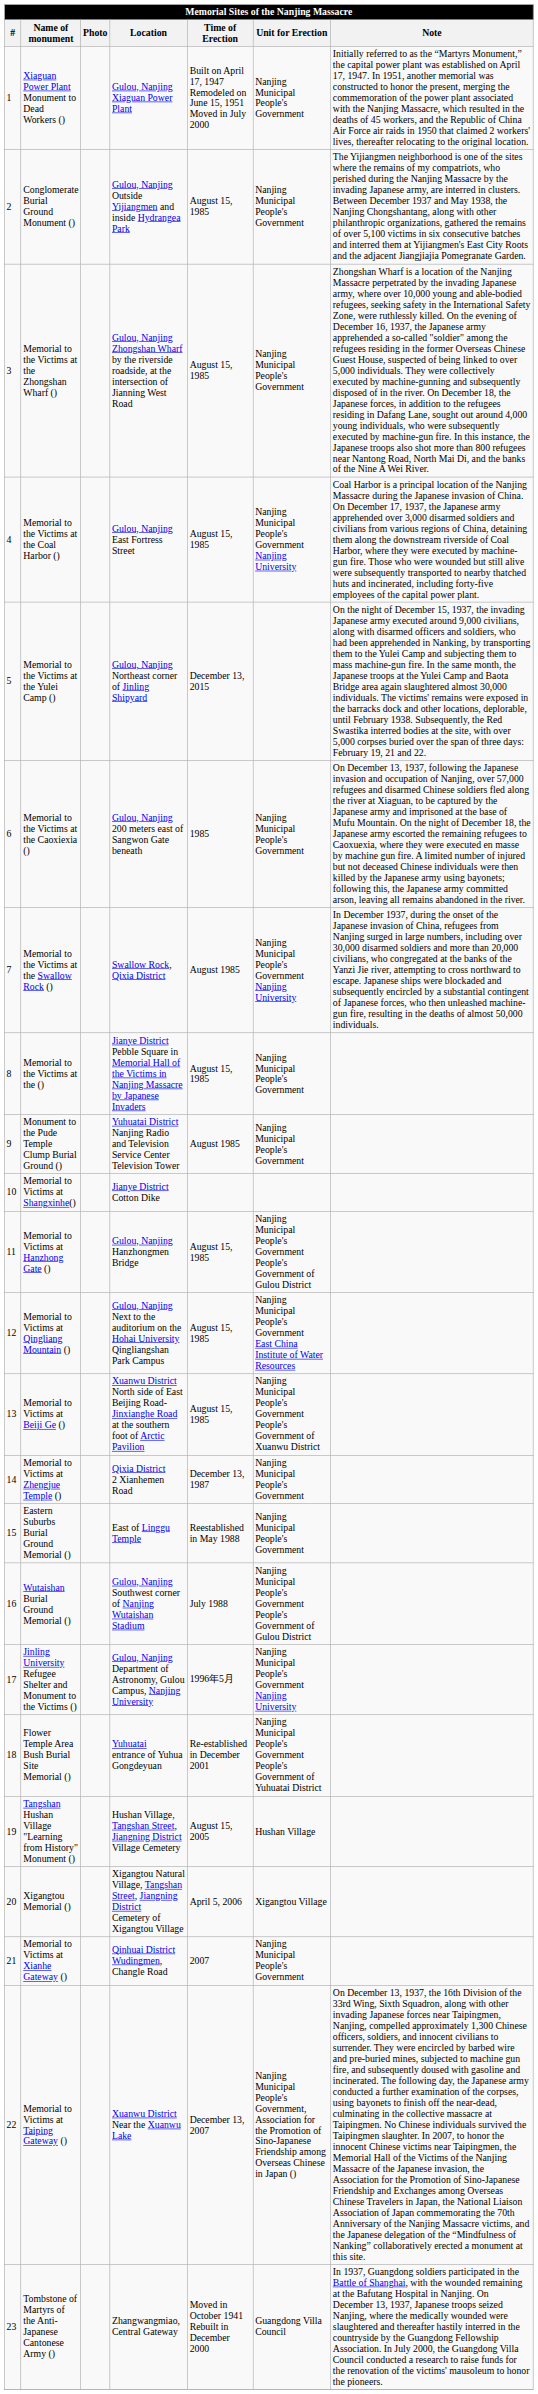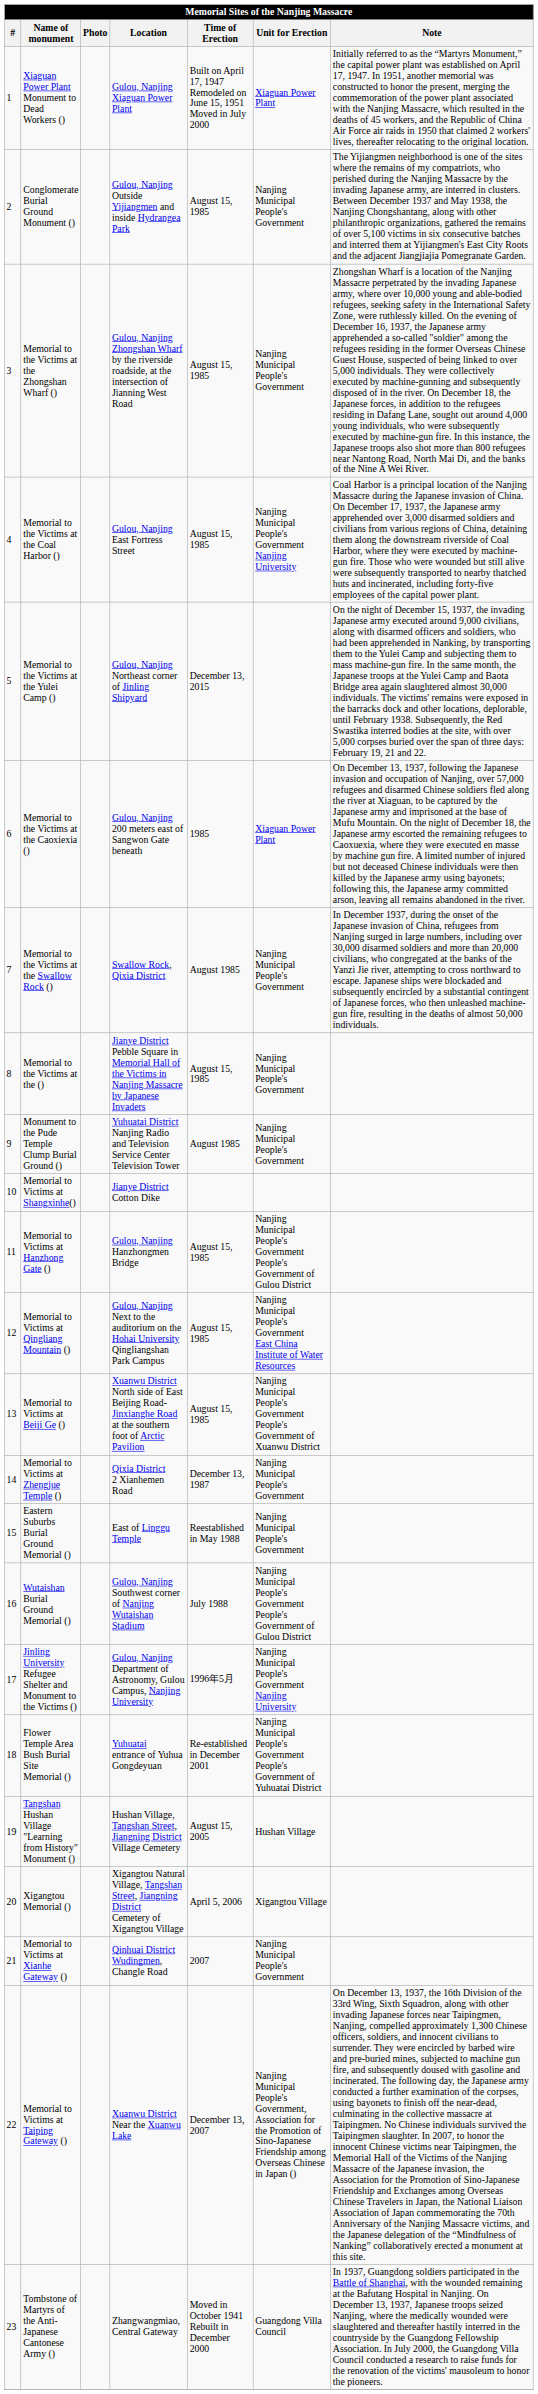 <table class="wikitable">
 <tr style="background:black">
 <td style="text-align:center; color:white" colspan=11><strong>Memorial Sites of the Nanjing Massacre</strong></td>
 </tr>
 <tr>
 <th style="text-align:center" width=20>#</th>
 <th style="text-align:center" width=80>Name of monument</th>
 <th style="text-align:center">Photo</th>
 <th style="text-align:center" width=120>Location</th>
 <th style="text-align:center" width=100>Time of Erection</th>
 <th style="text-align:center" width=120>Unit for Erection</th>
 <th style="text-align:center">Note</th>
 </tr>
 <tr>
 <td>1</td>
 <td><a href='#'>Xiaguan Power Plant</a> Monument to Dead Workers ()</td>
 <td></td>
 <td><a href='#'>Gulou, Nanjing</a><br><a href='#'>Xiaguan Power Plant</a></td>
 <td>Built on April 17, 1947<br>Remodeled on June 15, 1951<br>Moved in July 2000</td>
-<td>Nanjing Municipal People's Government</td>
+<td><a href='#'>Xiaguan Power Plant</a></td>
 <td>Initially referred to as the “Martyrs Monument,” the capital power plant was established on April 17, 1947. In 1951, another memorial was constructed to honor the present, merging the commemoration of the power plant associated with the Nanjing Massacre, which resulted in the deaths of 45 workers, and the Republic of China Air Force air raids in 1950 that claimed 2 workers' lives, thereafter relocating to the original location.</td>
 </tr>
 <tr>
 <td>2</td>
 <td> Conglomerate Burial Ground Monument ()</td>
 <td></td>
 <td><a href='#'>Gulou, Nanjing</a><br>Outside <a href='#'>Yijiangmen</a> and inside <a href='#'>Hydrangea Park</a></td>
 <td>August 15, 1985</td>
 <td>Nanjing Municipal People's Government</td>
 <td>The Yijiangmen neighborhood is one of the sites where the remains of my compatriots, who perished during the Nanjing Massacre by the invading Japanese army, are interred in clusters. Between December 1937 and May 1938, the Nanjing Chongshantang, along with other philanthropic organizations, gathered the remains of over 5,100 victims in six consecutive batches and interred them at Yijiangmen's East City Roots and the adjacent Jiangjiajia Pomegranate Garden. </td>
 </tr>
 <tr>
 <td>3</td>
 <td>Memorial to the Victims at the Zhongshan Wharf ()</td>
 <td></td>
 <td><a href='#'>Gulou, Nanjing</a><br><a href='#'>Zhongshan Wharf</a> by the riverside roadside, at the intersection of Jianning West Road</td>
 <td>August 15, 1985</td>
 <td>Nanjing Municipal People's Government</td>
 <td>Zhongshan Wharf is a location of the Nanjing Massacre perpetrated by the invading Japanese army, where over 10,000 young and able-bodied refugees, seeking safety in the International Safety Zone, were ruthlessly killed. On the evening of December 16, 1937, the Japanese army apprehended a so-called "soldier" among the refugees residing in the former Overseas Chinese Guest House, suspected of being linked to over 5,000 individuals. They were collectively executed by machine-gunning and subsequently disposed of in the river. On December 18, the Japanese forces, in addition to the refugees residing in Dafang Lane, sought out around 4,000 young individuals, who were subsequently executed by machine-gun fire. In this instance, the Japanese troops also shot more than 800 refugees near Nantong Road, North Mai Di, and the banks of the Nine A Wei River. </td>
 </tr>
 <tr>
 <td>4</td>
 <td>Memorial to the Victims at the Coal Harbor ()</td>
 <td></td>
 <td><a href='#'>Gulou, Nanjing</a><br>East Fortress Street</td>
 <td>August 15, 1985</td>
 <td>Nanjing Municipal People's Government<br> <a href='#'>Nanjing University</a></td>
 <td>Coal Harbor is a principal location of the Nanjing Massacre during the Japanese invasion of China. On December 17, 1937, the Japanese army apprehended over 3,000 disarmed soldiers and civilians from various regions of China, detaining them along the downstream riverside of Coal Harbor, where they were executed by machine-gun fire. Those who were wounded but still alive were subsequently transported to nearby thatched huts and incinerated, including forty-five employees of the capital power plant.</td>
 </tr>
 <tr>
 <td>5</td>
 <td>Memorial to the Victims at the Yulei Camp ()</td>
 <td></td>
 <td><a href='#'>Gulou, Nanjing</a><br>Northeast corner of <a href='#'>Jinling Shipyard</a></td>
 <td>December 13, 2015</td>
 <td></td>
 <td>On the night of December 15, 1937, the invading Japanese army executed around 9,000 civilians, along with disarmed officers and soldiers, who had been apprehended in Nanking, by transporting them to the Yulei Camp and subjecting them to mass machine-gun fire. In the same month, the Japanese troops at the Yulei Camp and Baota Bridge area again slaughtered almost 30,000 individuals. The victims' remains were exposed in the barracks dock and other locations, deplorable, until February 1938. Subsequently, the Red Swastika interred bodies at the site, with over 5,000 corpses buried over the span of three days: February 19, 21 and 22.</td>
 </tr>
 <tr>
 <td>6</td>
 <td>Memorial to the Victims at the Caoxiexia ()</td>
 <td></td>
 <td><a href='#'>Gulou, Nanjing</a><br>200 meters east of Sangwon Gate beneath <br></td>
 <td>1985</td>
-<td>Nanjing Municipal People's Government</td>
+<td><a href='#'>Xiaguan Power Plant</a></td>
 <td>On December 13, 1937, following the Japanese invasion and occupation of Nanjing, over 57,000 refugees and disarmed Chinese soldiers fled along the river at Xiaguan, to be captured by the Japanese army and imprisoned at the base of Mufu Mountain. On the night of December 18, the Japanese army escorted the remaining refugees to Caoxuexia, where they were executed en masse by machine gun fire. A limited number of injured but not deceased Chinese individuals were then killed by the Japanese army using bayonets; following this, the Japanese army committed arson, leaving all remains abandoned in the river.</td>
 </tr>
 <tr>
 <td>7</td>
 <td>Memorial to the Victims at the <a href='#'>Swallow Rock</a> ()</td>
 <td></td>
 <td><a href='#'>Swallow Rock</a>, <a href='#'>Qixia District</a><br></td>
 <td>August 1985</td>
-<td>Nanjing Municipal People's Government<br> <a href='#'>Nanjing University</a></td>
+<td>Nanjing Municipal People's Government</td>
 <td>In December 1937, during the onset of the Japanese invasion of China, refugees from Nanjing surged in large numbers, including over 30,000 disarmed soldiers and more than 20,000 civilians, who congregated at the banks of the Yanzi Jie river, attempting to cross northward to escape. Japanese ships were blockaded and subsequently encircled by a substantial contingent of Japanese forces, who then unleashed machine-gun fire, resulting in the deaths of almost 50,000 individuals.</td>
 </tr>
 <tr>
 <td>8</td>
 <td>Memorial to the Victims at the  ()</td>
 <td></td>
 <td><a href='#'>Jianye District</a><br>Pebble Square in <a href='#'>Memorial Hall of the Victims in Nanjing Massacre by Japanese Invaders</a></td>
 <td>August 15, 1985</td>
 <td>Nanjing Municipal People's Government</td>
 <td></td>
 </tr>
 <tr>
 <td>9</td>
 <td>Monument to the Pude Temple Clump Burial Ground ()</td>
 <td></td>
 <td><a href='#'>Yuhuatai District</a><br>Nanjing Radio and Television Service Center Television Tower</td>
 <td>August 1985</td>
 <td>Nanjing Municipal People's Government</td>
 <td></td>
 </tr>
 <tr>
 <td>10</td>
 <td>Memorial to Victims at <a href='#'>Shangxinhe</a>()</td>
 <td></td>
 <td><a href='#'>Jianye District</a><br>Cotton Dike</td>
 <td></td>
 <td></td>
 <td></td>
 </tr>
 <tr>
 <td>11</td>
 <td>Memorial to Victims at <a href='#'>Hanzhong Gate</a> ()</td>
 <td></td>
 <td><a href='#'>Gulou, Nanjing</a><br>Hanzhongmen Bridge</td>
 <td>August 15, 1985</td>
 <td>Nanjing Municipal People's Government<br>People's Government of Gulou District</td>
 <td></td>
 </tr>
 <tr>
 <td>12</td>
 <td>Memorial to Victims at <a href='#'>Qingliang Mountain</a> ()</td>
 <td></td>
 <td><a href='#'>Gulou, Nanjing</a><br>Next to the auditorium on the <a href='#'>Hohai University</a> Qingliangshan Park Campus</td>
 <td>August 15, 1985</td>
 <td>Nanjing Municipal People's Government<br><a href='#'>East China Institute of Water Resources</a></td>
 <td></td>
 </tr>
 <tr>
 <td>13</td>
 <td>Memorial to Victims at <a href='#'>Beiji Ge</a> ()</td>
 <td></td>
 <td><a href='#'>Xuanwu District</a><br>North side of East Beijing Road-<a href='#'>Jinxianghe Road</a> at the southern foot of <a href='#'>Arctic Pavilion</a><br><small></small></td>
 <td>August 15, 1985</td>
 <td>Nanjing Municipal People's Government<br>People's Government of Xuanwu District</td>
 <td></td>
 </tr>
 <tr>
 <td>14</td>
 <td>Memorial to Victims at <a href='#'>Zhengjue Temple</a> ()</td>
 <td></td>
 <td><a href='#'>Qixia District</a><br>2 Xianhemen Road<br><small></small></td>
 <td>December 13, 1987</td>
 <td>Nanjing Municipal People's Government</td>
 <td></td>
 </tr>
 <tr>
 <td>15</td>
 <td>Eastern Suburbs Burial Ground Memorial ()</td>
 <td></td>
 <td>East of <a href='#'>Linggu Temple</a><br></td>
 <td>Reestablished in May 1988</td>
 <td>Nanjing Municipal People's Government</td>
 <td></td>
 </tr>
 <tr>
 <td>16</td>
 <td><a href='#'>Wutaishan</a> Burial Ground Memorial ()</td>
 <td></td>
 <td><a href='#'>Gulou, Nanjing</a><br>Southwest corner of <a href='#'>Nanjing Wutaishan Stadium</a></td>
 <td>July 1988</td>
 <td>Nanjing Municipal People's Government<br>People's Government of Gulou District</td>
 <td></td>
 </tr>
 <tr>
 <td>17</td>
 <td><a href='#'>Jinling University</a> Refugee Shelter and Monument to the Victims ()</td>
 <td></td>
 <td><a href='#'>Gulou, Nanjing</a><br>Department of Astronomy, Gulou Campus, <a href='#'>Nanjing University</a></td>
 <td>1996年5月</td>
 <td>Nanjing Municipal People's Government<br> <a href='#'>Nanjing University</a></td>
 <td></td>
 </tr>
 <tr>
 <td>18</td>
 <td>Flower Temple Area Bush Burial Site Memorial ()</td>
 <td></td>
 <td><a href='#'>Yuhuatai</a><br>entrance of Yuhua Gongdeyuan<br></td>
 <td>Re-established in December 2001</td>
 <td>Nanjing Municipal People's Government<br>People's Government of Yuhuatai District</td>
 <td></td>
 </tr>
 <tr>
 <td>19</td>
 <td><a href='#'>Tangshan</a> Hushan Village "Learning from History" Monument ()</td>
 <td></td>
 <td>Hushan Village, <a href='#'>Tangshan Street</a>, <a href='#'>Jiangning District</a> <br>Village Cemetery</td>
 <td>August 15, 2005</td>
 <td>Hushan Village</td>
 <td></td>
 </tr>
 <tr>
 <td>20</td>
 <td>Xigangtou Memorial ()</td>
 <td></td>
 <td>Xigangtou Natural Village, <a href='#'>Tangshan Street</a>, <a href='#'>Jiangning District</a> <br>Cemetery of Xigangtou Village</td>
 <td>April 5, 2006</td>
 <td>Xigangtou Village</td>
 <td></td>
 </tr>
 <tr>
 <td>21</td>
 <td>Memorial to Victims at <a href='#'>Xianhe Gateway</a> ()</td>
 <td></td>
 <td><a href='#'>Qinhuai District</a><br><a href='#'>Wudingmen</a>, Changle Road</td>
 <td>2007</td>
 <td>Nanjing Municipal People's Government</td>
 <td></td>
 </tr>
 <tr>
 <td>22</td>
 <td>Memorial to Victims at <a href='#'>Taiping Gateway</a> ()</td>
 <td></td>
 <td><a href='#'>Xuanwu District</a><br>Near the <a href='#'>Xuanwu Lake</a><br></td>
 <td>December 13, 2007</td>
 <td>Nanjing Municipal People's Government, Association for the Promotion of Sino-Japanese Friendship among Overseas Chinese in Japan ()</td>
 <td>On December 13, 1937, the 16th Division of the 33rd Wing, Sixth Squadron, along with other invading Japanese forces near Taipingmen, Nanjing, compelled approximately 1,300 Chinese officers, soldiers, and innocent civilians to surrender. They were encircled by barbed wire and pre-buried mines, subjected to machine gun fire, and subsequently doused with gasoline and incinerated. The following day, the Japanese army conducted a further examination of the corpses, using bayonets to finish off the near-dead, culminating in the collective massacre at Taipingmen. No Chinese individuals survived the Taipingmen slaughter. In 2007, to honor the innocent Chinese victims near Taipingmen, the Memorial Hall of the Victims of the Nanjing Massacre of the Japanese invasion, the Association for the Promotion of Sino-Japanese Friendship and Exchanges among Overseas Chinese Travelers in Japan, the National Liaison Association of Japan commemorating the 70th Anniversary of the Nanjing Massacre victims, and the Japanese delegation of the “Mindfulness of Nanking” collaboratively erected a monument at this site.</td>
 </tr>
 <tr>
 <td>23</td>
 <td>Tombstone of Martyrs of the Anti-Japanese Cantonese Army ()</td>
 <td></td>
 <td>Zhangwangmiao, Central Gateway</td>
 <td>Moved in October 1941<br>Rebuilt in December 2000</td>
 <td>Guangdong Villa Council</td>
 <td>In 1937, Guangdong soldiers participated in the <a href='#'>Battle of Shanghai</a>, with the wounded remaining at the Bafutang Hospital in Nanjing. On December 13, 1937, Japanese troops seized Nanjing, where the medically wounded were slaughtered and thereafter hastily interred in the countryside by the Guangdong Fellowship Association. In July 2000, the Guangdong Villa Council conducted a research to raise funds for the renovation of the victims' mausoleum to honor the pioneers.</td>
 </tr>
 <tr>
 </tr>
 </table>
